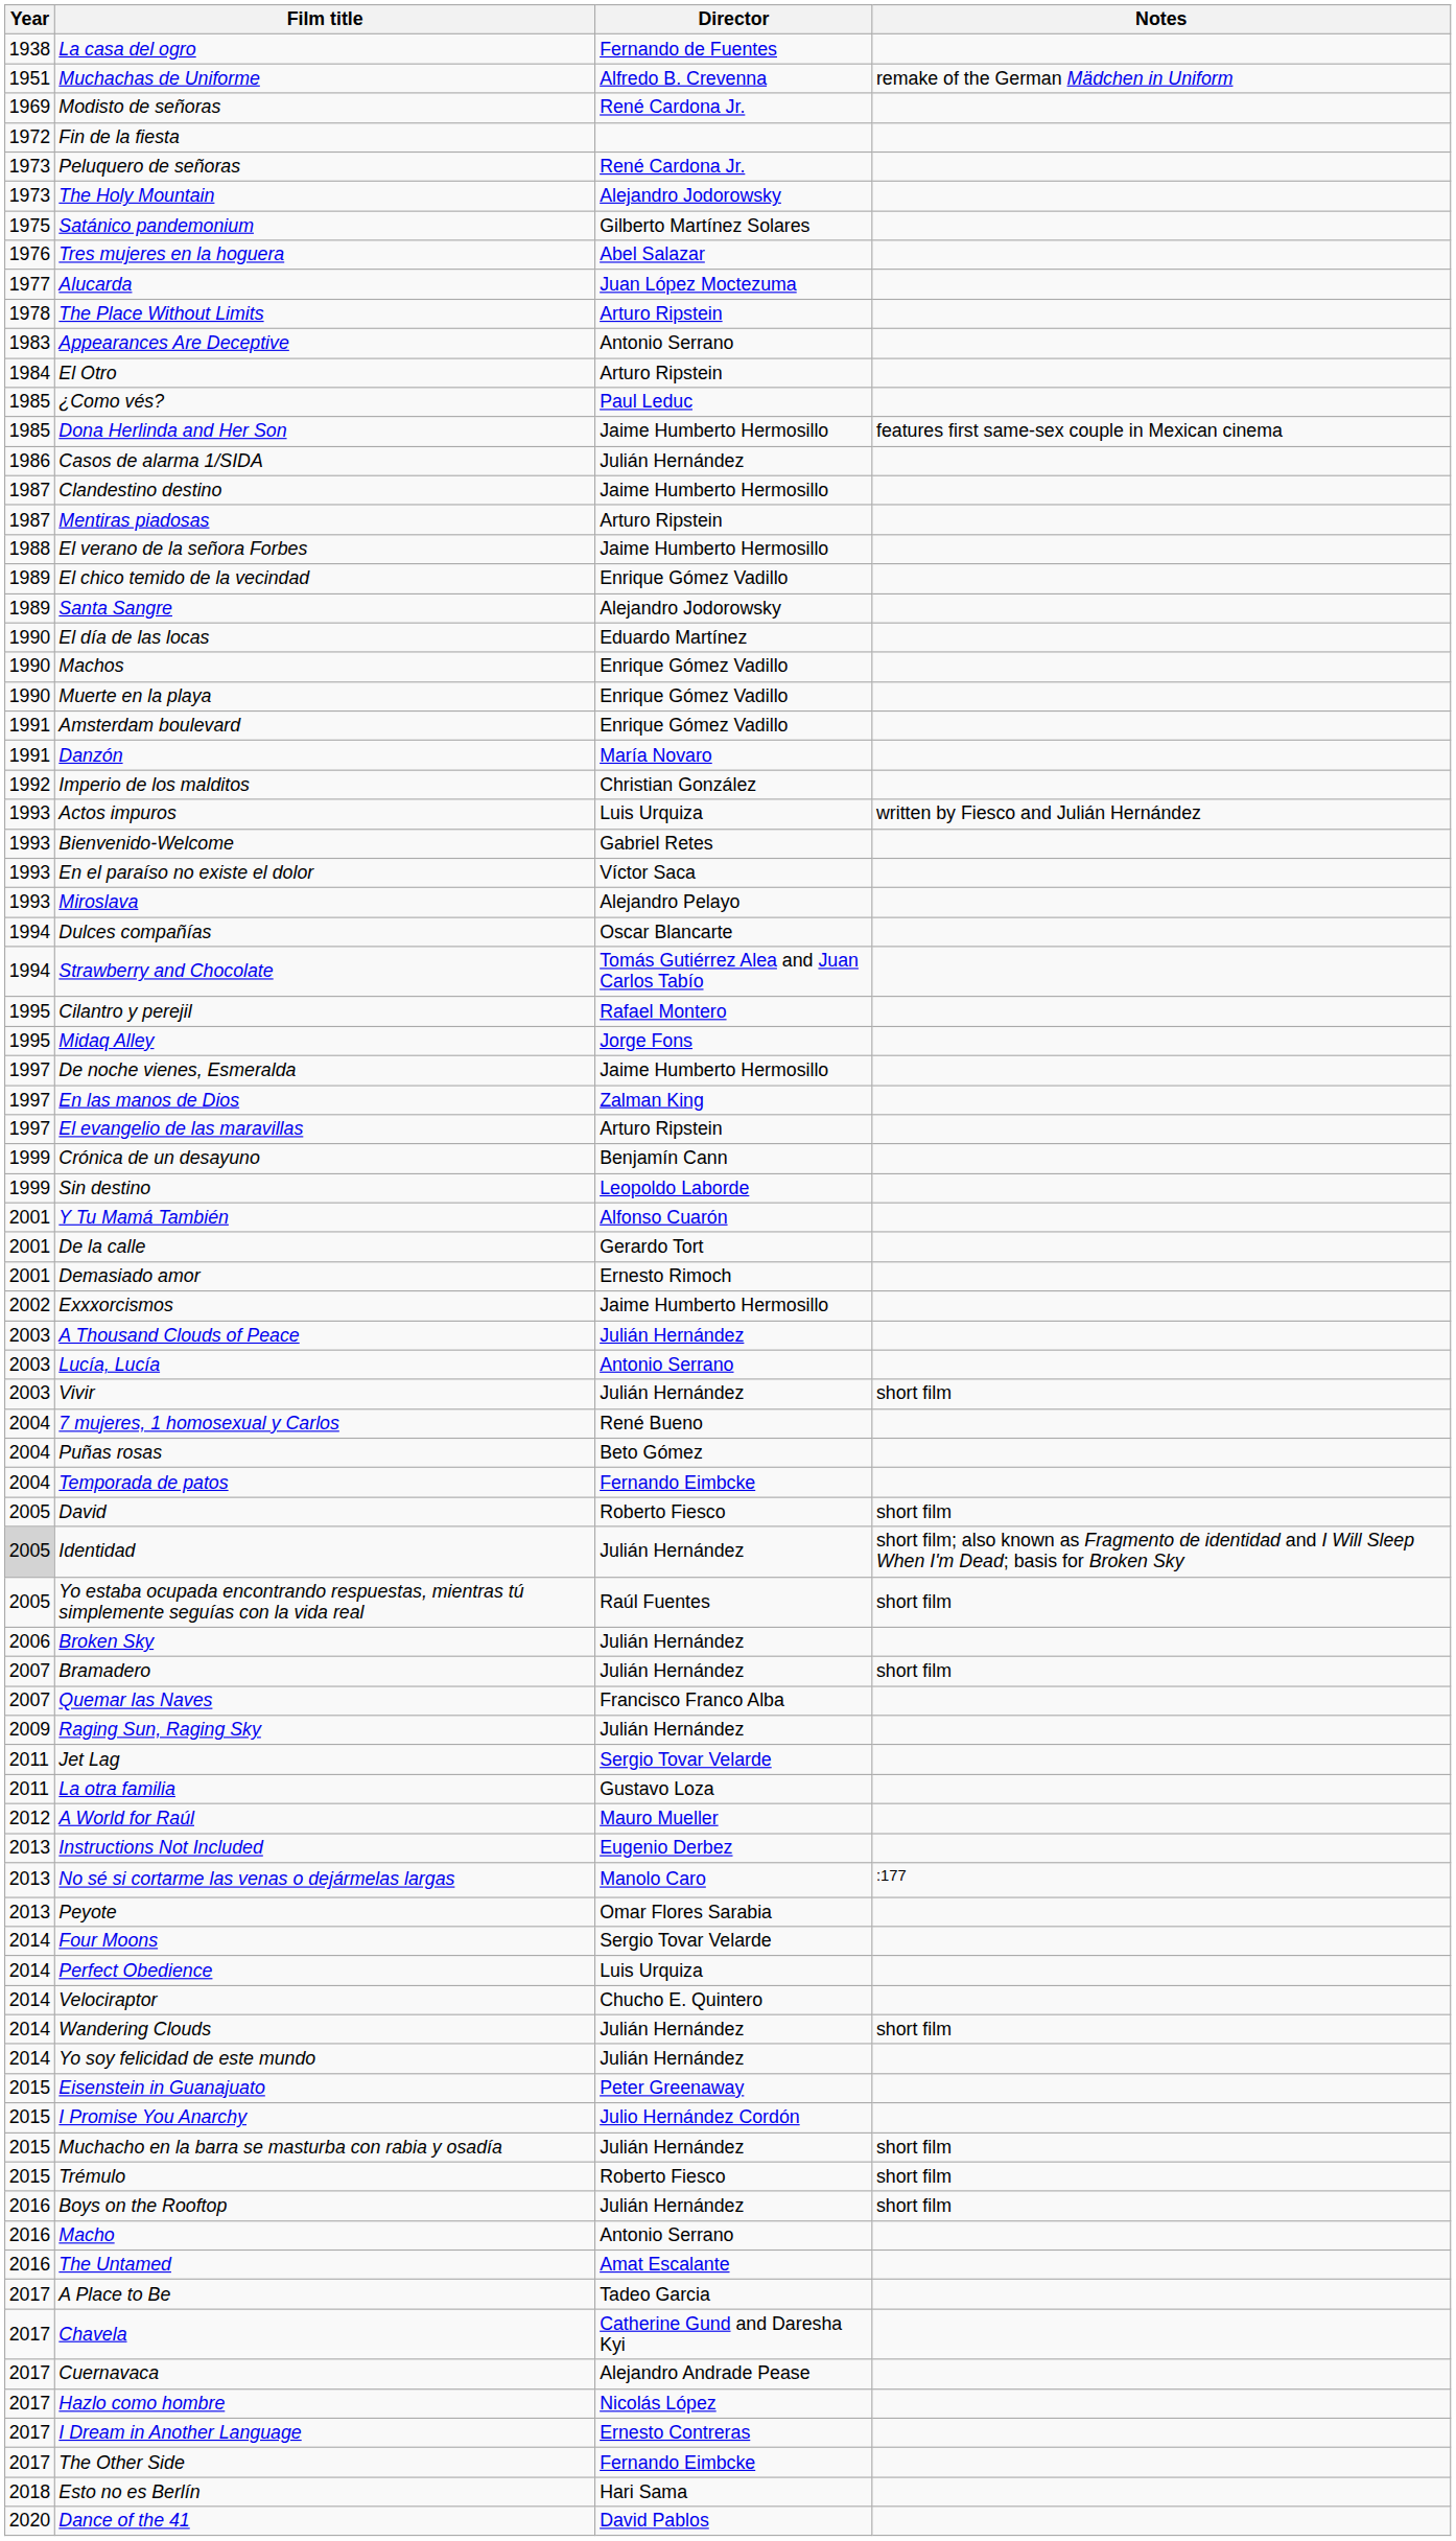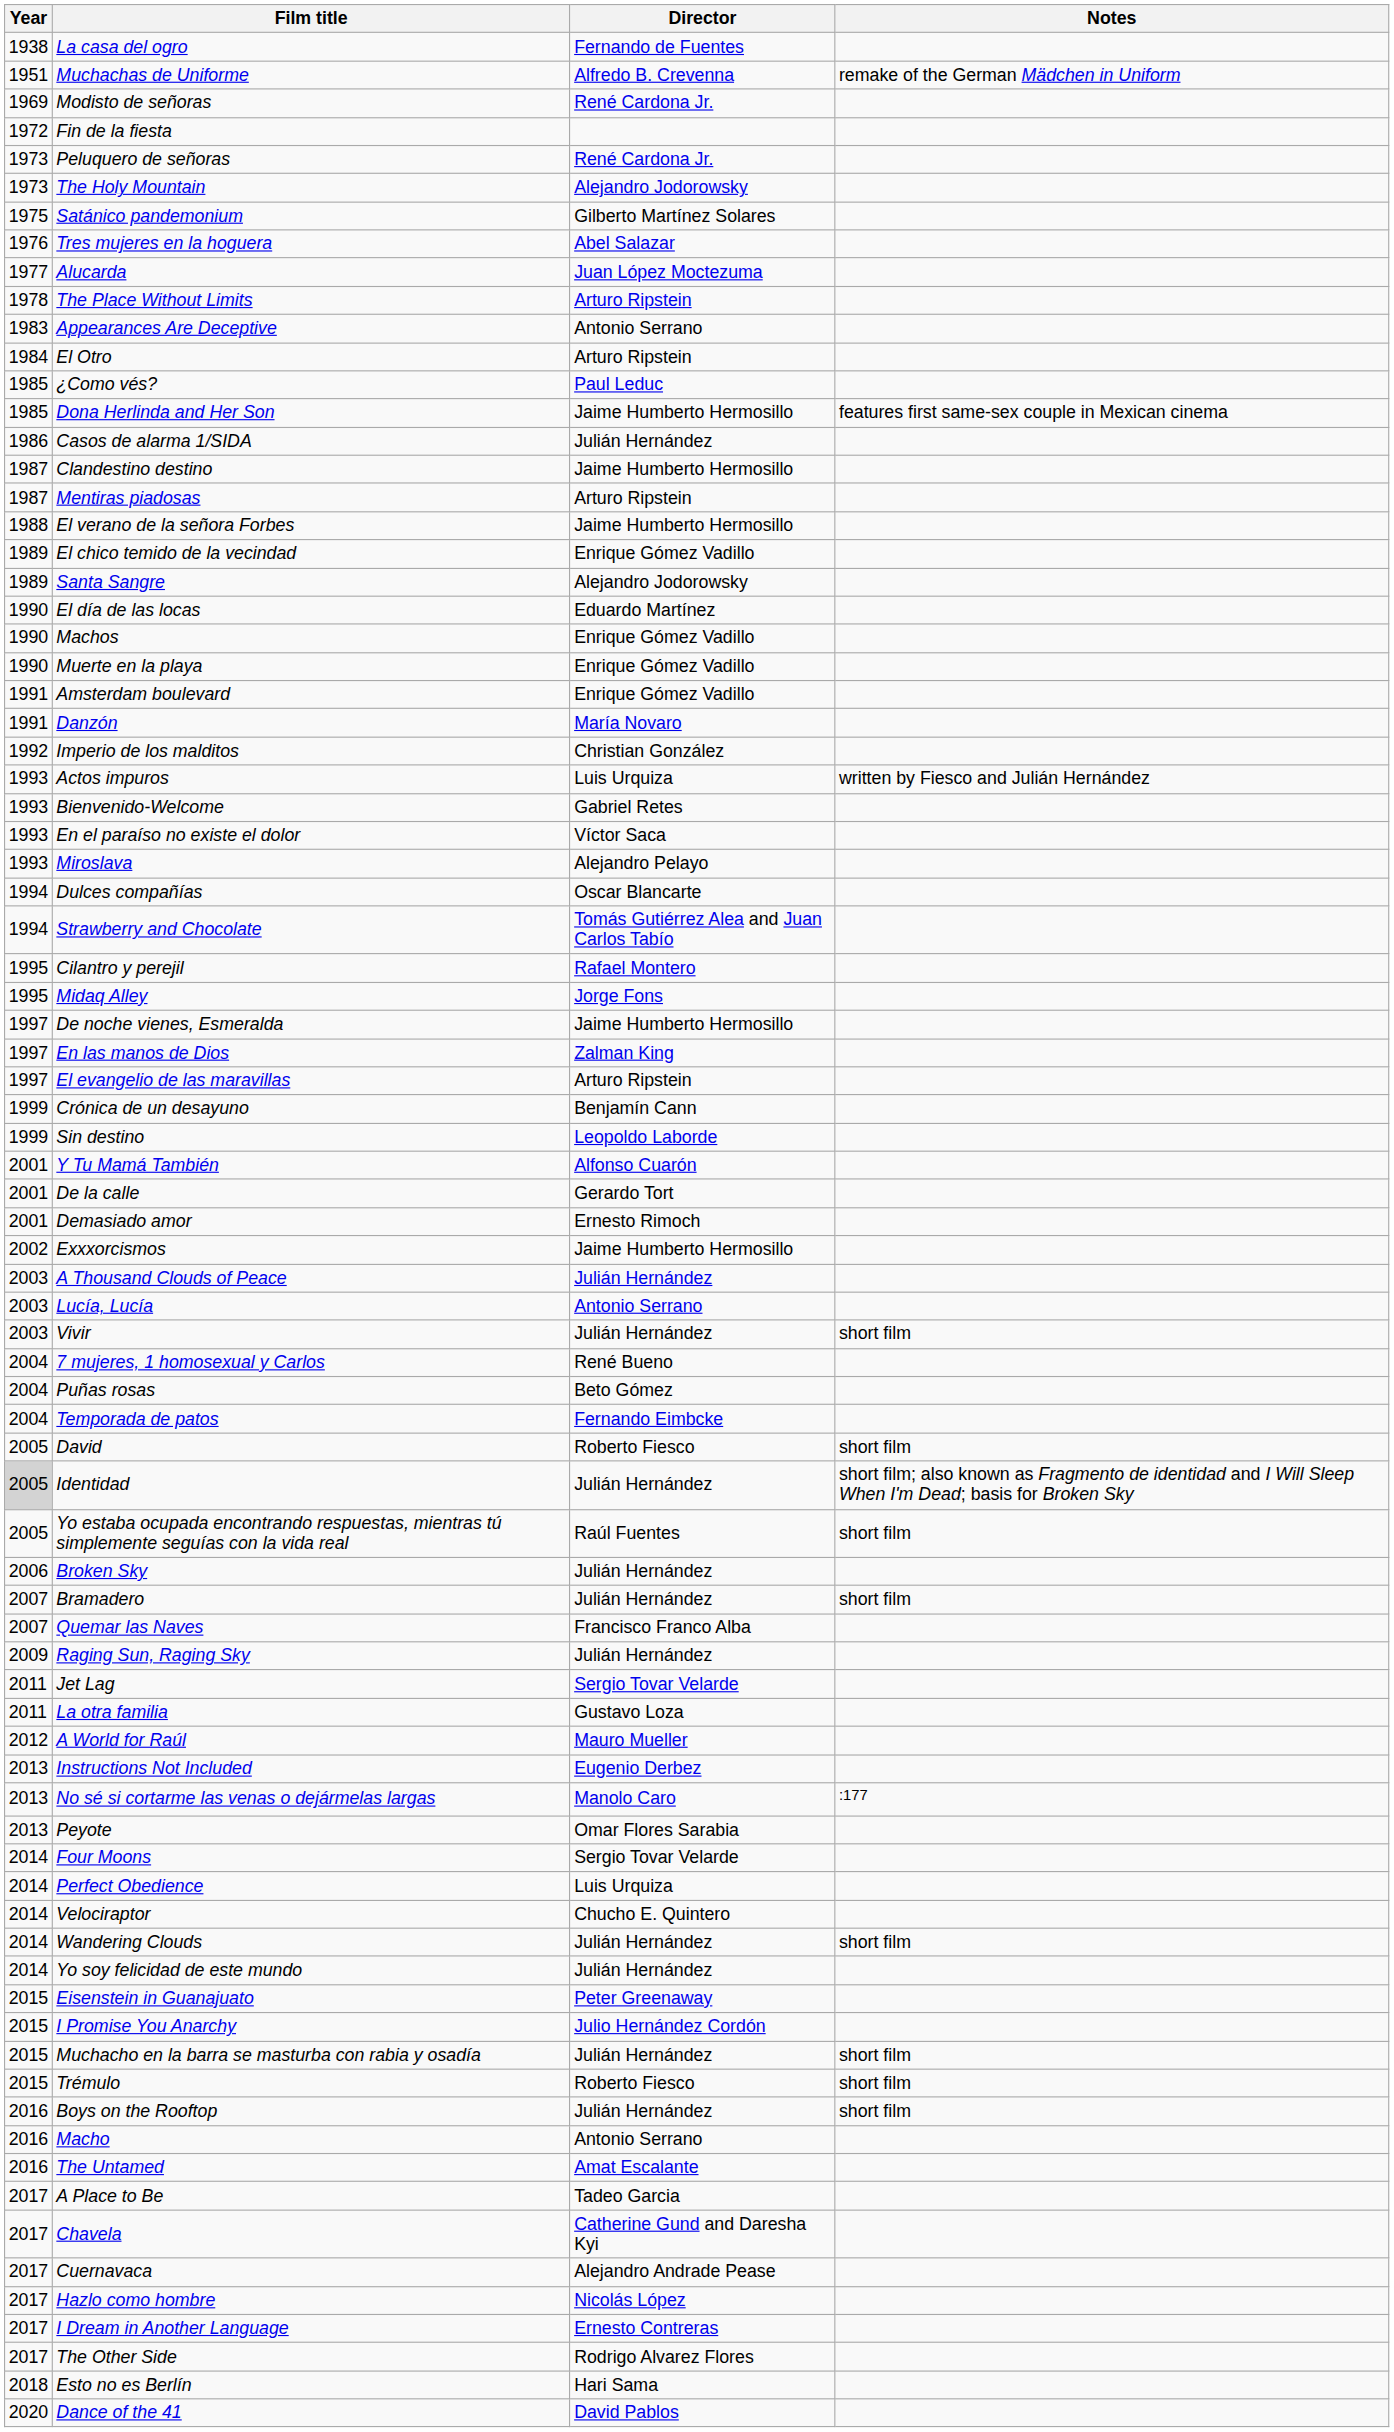 <table class="wikitable sortable">
 <tr>
 <th>Year</th>
 <th>Film title</th>
 <th>Director</th>
 <th>Notes</th>
 </tr>
 <tr>
 <td>1938</td>
 <td><em><a href='#'>La casa del ogro</a></em></td>
 <td><a href='#'>Fernando de Fuentes</a></td>
 <td></td>
 </tr>
 <tr>
 <td>1951</td>
 <td><em><a href='#'>Muchachas de Uniforme</a></em></td>
 <td><a href='#'>Alfredo B. Crevenna</a></td>
 <td>remake of the German <em><a href='#'>Mädchen in Uniform</a></em></td>
 </tr>
 <tr>
 <td>1969</td>
 <td><em>Modisto de señoras</em></td>
 <td><a href='#'>René Cardona Jr.</a></td>
 <td></td>
 </tr>
 <tr>
 <td>1972</td>
 <td><em>Fin de la fiesta</em></td>
 <td></td>
 <td></td>
 </tr>
 <tr>
 <td>1973</td>
 <td><em>Peluquero de señoras</em></td>
 <td><a href='#'>René Cardona Jr.</a></td>
 <td></td>
 </tr>
 <tr>
 <td>1973</td>
 <td><em><a href='#'>The Holy Mountain</a></em></td>
 <td><a href='#'>Alejandro Jodorowsky</a></td>
 <td></td>
 </tr>
 <tr>
 <td>1975</td>
 <td><em><a href='#'>Satánico pandemonium</a></em></td>
 <td>Gilberto Martínez Solares</td>
 <td></td>
 </tr>
 <tr>
 <td>1976</td>
 <td><em><a href='#'>Tres mujeres en la hoguera</a></em></td>
 <td><a href='#'>Abel Salazar</a></td>
 <td></td>
 </tr>
 <tr>
 <td>1977</td>
 <td><em><a href='#'>Alucarda</a></em></td>
 <td><a href='#'>Juan López Moctezuma</a></td>
 <td></td>
 </tr>
 <tr>
 <td>1978</td>
 <td><em><a href='#'>The Place Without Limits</a></em></td>
 <td><a href='#'>Arturo Ripstein</a></td>
 <td></td>
 </tr>
 <tr>
 <td>1983</td>
 <td><em><a href='#'>Appearances Are Deceptive</a></em></td>
 <td>Antonio Serrano</td>
 <td></td>
 </tr>
 <tr>
 <td>1984</td>
 <td><em>El Otro</em></td>
 <td>Arturo Ripstein</td>
 <td></td>
 </tr>
 <tr>
 <td>1985</td>
 <td><em>¿Como vés?</em></td>
 <td><a href='#'>Paul Leduc</a></td>
 <td></td>
 </tr>
 <tr>
 <td>1985</td>
 <td><em><a href='#'>Dona Herlinda and Her Son</a></em></td>
 <td>Jaime Humberto Hermosillo</td>
 <td>features first same-sex couple in Mexican cinema</td>
 </tr>
 <tr>
 <td>1986</td>
 <td><em>Casos de alarma 1/SIDA</em></td>
 <td>Julián Hernández</td>
 <td></td>
 </tr>
 <tr>
 <td>1987</td>
 <td><em>Clandestino destino</em></td>
 <td>Jaime Humberto Hermosillo</td>
 <td></td>
 </tr>
 <tr>
 <td>1987</td>
 <td><em><a href='#'>Mentiras piadosas</a></em></td>
 <td>Arturo Ripstein</td>
 <td></td>
 </tr>
 <tr>
 <td>1988</td>
 <td><em>El verano de la señora Forbes</em></td>
 <td>Jaime Humberto Hermosillo</td>
 <td></td>
 </tr>
 <tr>
 <td>1989</td>
 <td><em>El chico temido de la vecindad</em></td>
 <td>Enrique Gómez Vadillo</td>
 <td></td>
 </tr>
 <tr>
 <td>1989</td>
 <td><em><a href='#'>Santa Sangre</a></em></td>
 <td>Alejandro Jodorowsky</td>
 <td></td>
 </tr>
 <tr>
 <td>1990</td>
 <td><em>El día de las locas</em></td>
 <td>Eduardo Martínez</td>
 <td></td>
 </tr>
 <tr>
 <td>1990</td>
 <td><em>Machos</em></td>
 <td>Enrique Gómez Vadillo</td>
 <td></td>
 </tr>
 <tr>
 <td>1990</td>
 <td><em>Muerte en la playa</em></td>
 <td>Enrique Gómez Vadillo</td>
 <td></td>
 </tr>
 <tr>
 <td>1991</td>
 <td><em>Amsterdam boulevard</em></td>
 <td>Enrique Gómez Vadillo</td>
 <td></td>
 </tr>
 <tr>
 <td>1991</td>
 <td><em><a href='#'>Danzón</a></em></td>
 <td><a href='#'>María Novaro</a></td>
 <td></td>
 </tr>
 <tr>
 <td>1992</td>
 <td><em>Imperio de los malditos</em></td>
 <td>Christian González</td>
 <td></td>
 </tr>
 <tr>
 <td>1993</td>
 <td><em>Actos impuros</em></td>
 <td>Luis Urquiza</td>
 <td>written by Fiesco and Julián Hernández</td>
 </tr>
 <tr>
 <td>1993</td>
 <td><em>Bienvenido-Welcome</em></td>
 <td>Gabriel Retes</td>
 <td></td>
 </tr>
 <tr>
 <td>1993</td>
 <td><em>En el paraíso no existe el dolor</em></td>
 <td>Víctor Saca</td>
 <td></td>
 </tr>
 <tr>
 <td>1993</td>
 <td><em><a href='#'>Miroslava</a></em></td>
 <td>Alejandro Pelayo</td>
 <td></td>
 </tr>
 <tr>
 <td>1994</td>
 <td><em>Dulces compañías</em></td>
 <td>Oscar Blancarte</td>
 <td></td>
 </tr>
 <tr>
 <td>1994</td>
 <td><em><a href='#'>Strawberry and Chocolate</a></em></td>
 <td><a href='#'>Tomás Gutiérrez Alea</a> and <a href='#'>Juan Carlos Tabío</a></td>
 <td></td>
 </tr>
 <tr>
 <td>1995</td>
 <td><em>Cilantro y perejil</em></td>
 <td><a href='#'>Rafael Montero</a></td>
 <td></td>
 </tr>
 <tr>
 <td>1995</td>
 <td><em><a href='#'>Midaq Alley</a></em></td>
 <td><a href='#'>Jorge Fons</a></td>
 <td></td>
 </tr>
 <tr>
 <td>1997</td>
 <td><em>De noche vienes, Esmeralda</em></td>
 <td>Jaime Humberto Hermosillo</td>
 <td></td>
 </tr>
 <tr>
 <td>1997</td>
 <td><em><a href='#'>En las manos de Dios</a></em></td>
 <td><a href='#'>Zalman King</a></td>
 <td></td>
 </tr>
 <tr>
 <td>1997</td>
 <td><em><a href='#'>El evangelio de las maravillas</a></em></td>
 <td>Arturo Ripstein</td>
 <td></td>
 </tr>
 <tr>
 <td>1999</td>
 <td><em>Crónica de un desayuno</em></td>
 <td>Benjamín Cann</td>
 <td></td>
 </tr>
 <tr>
 <td>1999</td>
 <td><em>Sin destino</em></td>
 <td><a href='#'>Leopoldo Laborde</a></td>
 <td></td>
 </tr>
 <tr>
 <td>2001</td>
 <td><em><a href='#'>Y Tu Mamá También</a></em></td>
 <td><a href='#'>Alfonso Cuarón</a></td>
 <td></td>
 </tr>
 <tr>
 <td>2001</td>
 <td><em>De la calle</em></td>
 <td>Gerardo Tort</td>
 <td></td>
 </tr>
 <tr>
 <td>2001</td>
 <td><em>Demasiado amor</em></td>
 <td>Ernesto Rimoch</td>
 <td></td>
 </tr>
 <tr>
 <td>2002</td>
 <td><em>Exxxorcismos</em></td>
 <td>Jaime Humberto Hermosillo</td>
 <td></td>
 </tr>
 <tr>
 <td>2003</td>
 <td><em><a href='#'>A Thousand Clouds of Peace</a></em></td>
 <td><a href='#'>Julián Hernández</a></td>
 <td></td>
 </tr>
 <tr>
 <td>2003</td>
 <td><em><a href='#'>Lucía, Lucía</a></em></td>
 <td><a href='#'>Antonio Serrano</a></td>
 <td></td>
 </tr>
 <tr>
 <td>2003</td>
 <td><em>Vivir</em></td>
 <td>Julián Hernández</td>
 <td>short film</td>
 </tr>
 <tr>
 <td>2004</td>
 <td><em><a href='#'>7 mujeres, 1 homosexual y Carlos</a></em></td>
 <td>René Bueno</td>
 <td></td>
 </tr>
 <tr>
 <td>2004</td>
 <td><em>Puñas rosas</em></td>
 <td>Beto Gómez</td>
 <td></td>
 </tr>
 <tr>
 <td>2004</td>
 <td><em><a href='#'>Temporada de patos</a></em></td>
 <td><a href='#'>Fernando Eimbcke</a></td>
 <td></td>
 </tr>
 <tr>
 <td>2005</td>
 <td><em>David</em></td>
 <td>Roberto Fiesco</td>
 <td>short film</td>
 </tr>
 <tr>
 <td style="background: lightgrey;">2005</td>
 <td><em>Identidad</em></td>
 <td>Julián Hernández</td>
 <td>short film; also known as <em>Fragmento de identidad</em> and <em>I Will Sleep When I'm Dead</em>; basis for <em>Broken Sky</em></td>
 </tr>
 <tr>
 <td>2005</td>
 <td><em>Yo estaba ocupada encontrando respuestas, mientras tú simplemente seguías con la vida real</em></td>
 <td>Raúl Fuentes</td>
 <td>short film</td>
 </tr>
 <tr>
 <td>2006</td>
 <td><em><a href='#'>Broken Sky</a></em></td>
 <td>Julián Hernández</td>
 <td></td>
 </tr>
 <tr>
 <td>2007</td>
 <td><em>Bramadero</em></td>
 <td>Julián Hernández</td>
 <td>short film</td>
 </tr>
 <tr>
 <td>2007</td>
 <td><em><a href='#'>Quemar las Naves</a></em></td>
 <td>Francisco Franco Alba</td>
 <td></td>
 </tr>
 <tr>
 <td>2009</td>
 <td><em><a href='#'>Raging Sun, Raging Sky</a></em></td>
 <td>Julián Hernández</td>
 <td></td>
 </tr>
 <tr>
 <td>2011</td>
 <td><em>Jet Lag</em></td>
 <td><a href='#'>Sergio Tovar Velarde</a></td>
 <td></td>
 </tr>
 <tr>
 <td>2011</td>
 <td><em><a href='#'>La otra familia</a></em></td>
 <td>Gustavo Loza</td>
 <td></td>
 </tr>
 <tr>
 <td>2012</td>
 <td><em><a href='#'>A World for Raúl</a></em></td>
 <td><a href='#'>Mauro Mueller</a></td>
 <td></td>
 </tr>
 <tr>
 <td>2013</td>
 <td><em><a href='#'>Instructions Not Included</a></em></td>
 <td><a href='#'>Eugenio Derbez</a></td>
 <td></td>
 </tr>
 <tr>
 <td>2013</td>
 <td><em><a href='#'>No sé si cortarme las venas o dejármelas largas</a></em></td>
 <td><a href='#'>Manolo Caro</a></td>
 <td><sup>:177</sup></td>
 </tr>
 <tr>
 <td>2013</td>
 <td><em>Peyote</em></td>
 <td>Omar Flores Sarabia</td>
 <td></td>
 </tr>
 <tr>
 <td>2014</td>
 <td><em><a href='#'>Four Moons</a></em></td>
 <td>Sergio Tovar Velarde</td>
 <td></td>
 </tr>
 <tr>
 <td>2014</td>
 <td><em><a href='#'>Perfect Obedience</a></em></td>
 <td>Luis Urquiza</td>
 <td></td>
 </tr>
 <tr>
 <td>2014</td>
 <td><em>Velociraptor</em></td>
 <td>Chucho E. Quintero</td>
 <td></td>
 </tr>
 <tr>
 <td>2014</td>
 <td><em>Wandering Clouds</em></td>
 <td>Julián Hernández</td>
 <td>short film</td>
 </tr>
 <tr>
 <td>2014</td>
 <td><em>Yo soy felicidad de este mundo</em></td>
 <td>Julián Hernández</td>
 <td></td>
 </tr>
 <tr>
 <td>2015</td>
 <td><em><a href='#'>Eisenstein in Guanajuato</a></em></td>
 <td><a href='#'>Peter Greenaway</a></td>
 <td></td>
 </tr>
 <tr>
 <td>2015</td>
 <td><em><a href='#'>I Promise You Anarchy</a></em></td>
 <td><a href='#'>Julio Hernández Cordón</a></td>
 <td></td>
 </tr>
 <tr>
 <td>2015</td>
 <td><em>Muchacho en la barra se masturba con rabia y osadía</em></td>
 <td>Julián Hernández</td>
 <td>short film</td>
 </tr>
 <tr>
 <td>2015</td>
 <td><em>Trémulo</em></td>
 <td>Roberto Fiesco</td>
 <td>short film</td>
 </tr>
 <tr>
 <td>2016</td>
 <td><em>Boys on the Rooftop</em></td>
 <td>Julián Hernández</td>
 <td>short film</td>
 </tr>
 <tr>
 <td>2016</td>
 <td><em><a href='#'>Macho</a></em></td>
 <td>Antonio Serrano</td>
 <td></td>
 </tr>
 <tr>
 <td>2016</td>
 <td><em><a href='#'>The Untamed</a></em></td>
 <td><a href='#'>Amat Escalante</a></td>
 <td></td>
 </tr>
 <tr>
 <td>2017</td>
 <td><em>A Place to Be</em></td>
 <td>Tadeo Garcia</td>
 <td></td>
 </tr>
 <tr>
 <td>2017</td>
 <td><em><a href='#'>Chavela</a></em></td>
 <td><a href='#'>Catherine Gund</a> and Daresha Kyi</td>
 <td></td>
 </tr>
 <tr>
 <td>2017</td>
 <td><em>Cuernavaca</em></td>
 <td>Alejandro Andrade Pease</td>
 <td></td>
 </tr>
 <tr>
 <td>2017</td>
 <td><em><a href='#'>Hazlo como hombre</a></em></td>
 <td><a href='#'>Nicolás López</a></td>
 <td></td>
 </tr>
 <tr>
 <td>2017</td>
 <td><em><a href='#'>I Dream in Another Language</a></em></td>
 <td><a href='#'>Ernesto Contreras</a></td>
 <td></td>
 </tr>
 <tr>
 <td>2017</td>
 <td><em>The Other Side</em></td>
-<td><a href='#'>Fernando Eimbcke</a></td>
+<td>Rodrigo Alvarez Flores</td>
 <td></td>
 </tr>
 <tr>
 <td>2018</td>
 <td><em>Esto no es Berlín</em></td>
 <td>Hari Sama</td>
 <td></td>
 </tr>
 <tr>
 <td>2020</td>
 <td><em><a href='#'>Dance of the 41</a></em></td>
 <td><a href='#'>David Pablos</a></td>
 <td></td>
 </tr>
 </table>
